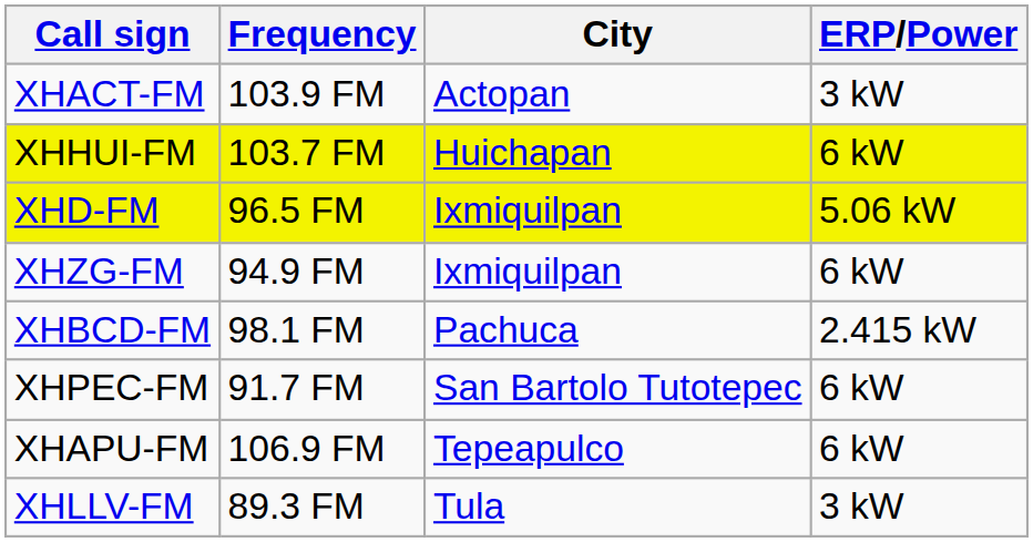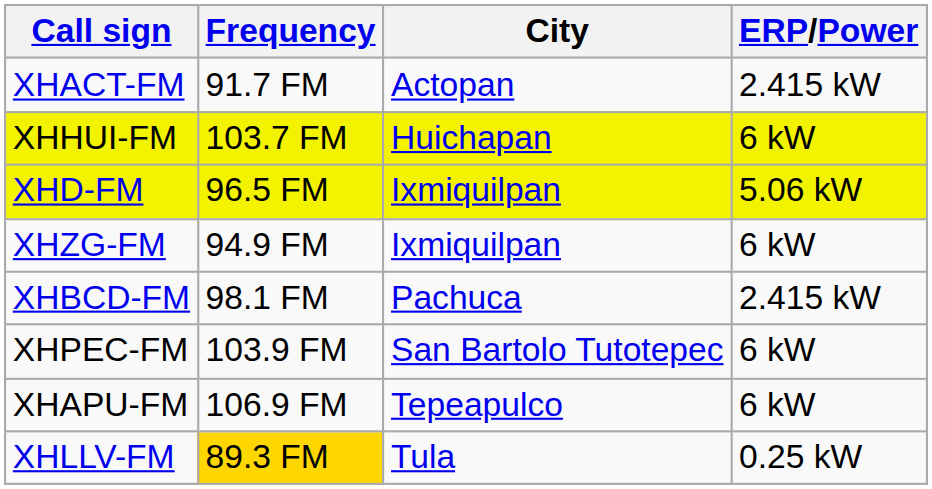 <table class="wikitable sortable">
 <tr>
 <th><a href='#'>Call sign</a></th>
 <th data-sort-type="number"><a href='#'>Frequency</a></th>
 <th>City</th>
 <th><a href='#'>ERP</a>/<a href='#'>Power</a></th>
 </tr>
 <tr>
 <td><a href='#'>XHACT-FM</a></td>
-<td>103.9 FM</td>
+<td>91.7 FM</td>
 <td><a href='#'>Actopan</a></td>
-<td>3 kW</td>
+<td>2.415 kW</td>
 </tr>
 <tr style="background-color:#F3F300;">
 <td>XHHUI-FM</td>
 <td>103.7 FM</td>
 <td><a href='#'>Huichapan</a></td>
 <td>6 kW</td>
 </tr>
 <tr style="background-color:#F3F300;">
 <td><a href='#'>XHD-FM</a></td>
 <td>96.5 FM</td>
 <td><a href='#'>Ixmiquilpan</a></td>
 <td>5.06 kW</td>
 </tr>
 <tr>
 <td><a href='#'>XHZG-FM</a></td>
 <td>94.9 FM</td>
 <td><a href='#'>Ixmiquilpan</a></td>
 <td>6 kW</td>
 </tr>
 <tr>
 <td><a href='#'>XHBCD-FM</a></td>
 <td>98.1 FM</td>
 <td><a href='#'>Pachuca</a></td>
 <td>2.415 kW</td>
 </tr>
 <tr>
 <td>XHPEC-FM</td>
-<td>91.7 FM</td>
+<td>103.9 FM</td>
 <td><a href='#'>San Bartolo Tutotepec</a></td>
 <td>6 kW</td>
 </tr>
 <tr>
 <td>XHAPU-FM</td>
 <td>106.9 FM</td>
 <td><a href='#'>Tepeapulco</a></td>
 <td>6 kW</td>
 </tr>
 <tr>
 <td><a href='#'>XHLLV-FM</a></td>
-<td>89.3 FM</td>
+<td style="background: gold;">89.3 FM</td>
 <td><a href='#'>Tula</a></td>
-<td>3 kW</td>
+<td>0.25 kW</td>
 </tr>
 </table>
